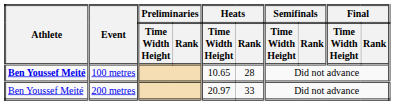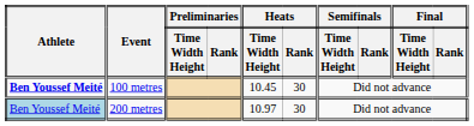 <table class=wikitable style="font-size:90%; border: double;">
 <tr>
 <th rowspan="2" style="border-right:double">Athlete</th>
 <th rowspan="2" style="border-right:double">Event</th>
 <th colspan="2" style="border-right:double; border-bottom:double;">Preliminaries</th>
 <th colspan="2" style="border-right:double; border-bottom:double;">Heats</th>
 <th colspan="2" style="border-right:double; border-bottom:double;">Semifinals</th>
 <th colspan="2" style="border-right:double; border-bottom:double;">Final</th>
 </tr>
 <tr>
 <th>Time<br>Width<br>Height</th>
 <th style="border-right:double">Rank</th>
 <th>Time<br>Width<br>Height</th>
 <th style="border-right:double">Rank</th>
 <th>Time<br>Width<br>Height</th>
 <th style="border-right:double">Rank</th>
 <th>Time<br>Width<br>Height</th>
 <th style="border-right:double">Rank</th>
 </tr>
 <tr style="border-top: double;">
 <td style="border-right:double"><strong><a href='#'>Ben Youssef Meité</a></strong></td>
 <td style="border-right:double"><a href='#'>100 metres</a></td>
 <td style="border-right:double" colspan= 2 bgcolor="wheat"></td>
-<td align=center>10.65</td>
-<td align=center style="border-right:double">28</td>
+<td align=center>10.45</td>
+<td align=center style="border-right:double">30</td>
 <td colspan="4" align=center>Did not advance</td>
 </tr>
 <tr style="border-top: double;">
-<td style="border-right:double"><a href='#'>Ben Youssef Meité</a></td>
+<td style="background: lightblue; border-right:double"><a href='#'>Ben Youssef Meité</a></td>
 <td style="border-right:double"><a href='#'>200 metres</a></td>
 <td style="border-right:double" colspan= 2 bgcolor="wheat"></td>
-<td align=center>20.97</td>
-<td align=center style="border-right:double">33</td>
+<td align=center>10.97</td>
+<td align=center style="border-right:double">30</td>
 <td colspan="4" align=center>Did not advance</td>
 </tr>
 </table>
